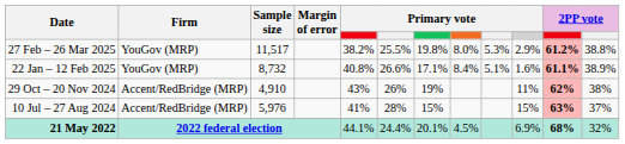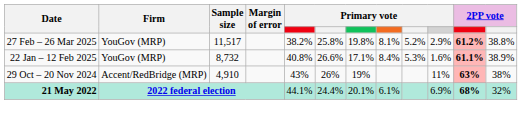 <table class="nowrap wikitable tpl-blanktable" style=text-align:center;font-size:90%>
 <tr>
 <th rowspan=2>Date</th>
 <th rowspan=2>Firm</th>
 <th rowspan=2>Sample<br>size</th>
 <th rowspan=2>Margin<br>of error</th>
 <th colspan=6>Primary vote</th>
 <th colspan=2 class=unsortable style=background:#ebbce3><a href='#'>2PP vote</a></th>
 </tr>
 <tr>
 <th class="unsortable" style="background:#F00011"></th>
 <th class="unsortable" style=background:></th>
 <th class=unsortable style=background:#10C25B></th>
 <th class=unsortable style=background:#f36c21></th>
 <th class=unsortable style=background:></th>
 <th class=unsortable style=background:lightgray></th>
 <th class="unsortable" style="background:#F00011"></th>
 <th class="unsortable" style=background:></th>
 </tr>
 <tr>
 <td align=right>27 Feb – 26 Mar 2025</td>
 <td align=left>YouGov (MRP)</td>
 <td>11,517</td>
 <td></td>
 <td>38.2%</td>
-<td>25.5%</td>
+<td>25.8%</td>
 <td>19.8%</td>
-<td>8.0%</td>
-<td>5.3%</td>
+<td>8.1%</td>
+<td>5.2%</td>
 <td>2.9%</td>
 <th style=background:#FFB6B6>61.2%</th>
 <td>38.8%</td>
 </tr>
 <tr>
 <td align=right>22 Jan – 12 Feb 2025</td>
 <td align=left>YouGov (MRP)</td>
 <td>8,732</td>
 <td></td>
 <td>40.8%</td>
 <td>26.6%</td>
 <td>17.1%</td>
 <td>8.4%</td>
-<td>5.1%</td>
+<td>5.3%</td>
 <td>1.6%</td>
 <th style=background:#FFB6B6>61.1%</th>
 <td>38.9%</td>
 </tr>
 <tr>
 <td align=right>29 Oct – 20 Nov 2024</td>
 <td align=left>Accent/RedBridge (MRP)</td>
 <td>4,910</td>
 <td></td>
 <td>43%</td>
 <td>26%</td>
 <td>19%</td>
 <td></td>
 <td></td>
 <td>11%</td>
-<th style=background:#FFB6B6>62%</th>
+<th style=background:#FFB6B6>63%</th>
 <td>38%</td>
-</tr>
-<tr>
-<td align=right>10 Jul – 27 Aug 2024</td>
-<td align=left>Accent/RedBridge (MRP)</td>
-<td>5,976</td>
-<td></td>
-<td>41%</td>
-<td>28%</td>
-<td>15%</td>
-<td></td>
-<td></td>
-<td>15%</td>
-<th style=background:#FFB6B6>63%</th>
-<td>37%</td>
 </tr>
 <tr style="background:#b0e9db">
 <td style="text-align:right" data-sort-value="21-May-2022"><strong>21 May 2022</strong></td>
 <td colspan="3" style="text-align:center"><strong><a href='#'>2022 federal election</a></strong></td>
 <td>44.1%</td>
 <td>24.4%</td>
 <td>20.1%</td>
-<td>4.5%</td>
+<td>6.1%</td>
 <td></td>
 <td>6.9%</td>
 <td><strong>68%</strong></td>
 <td>32%</td>
 </tr>
 </table>
